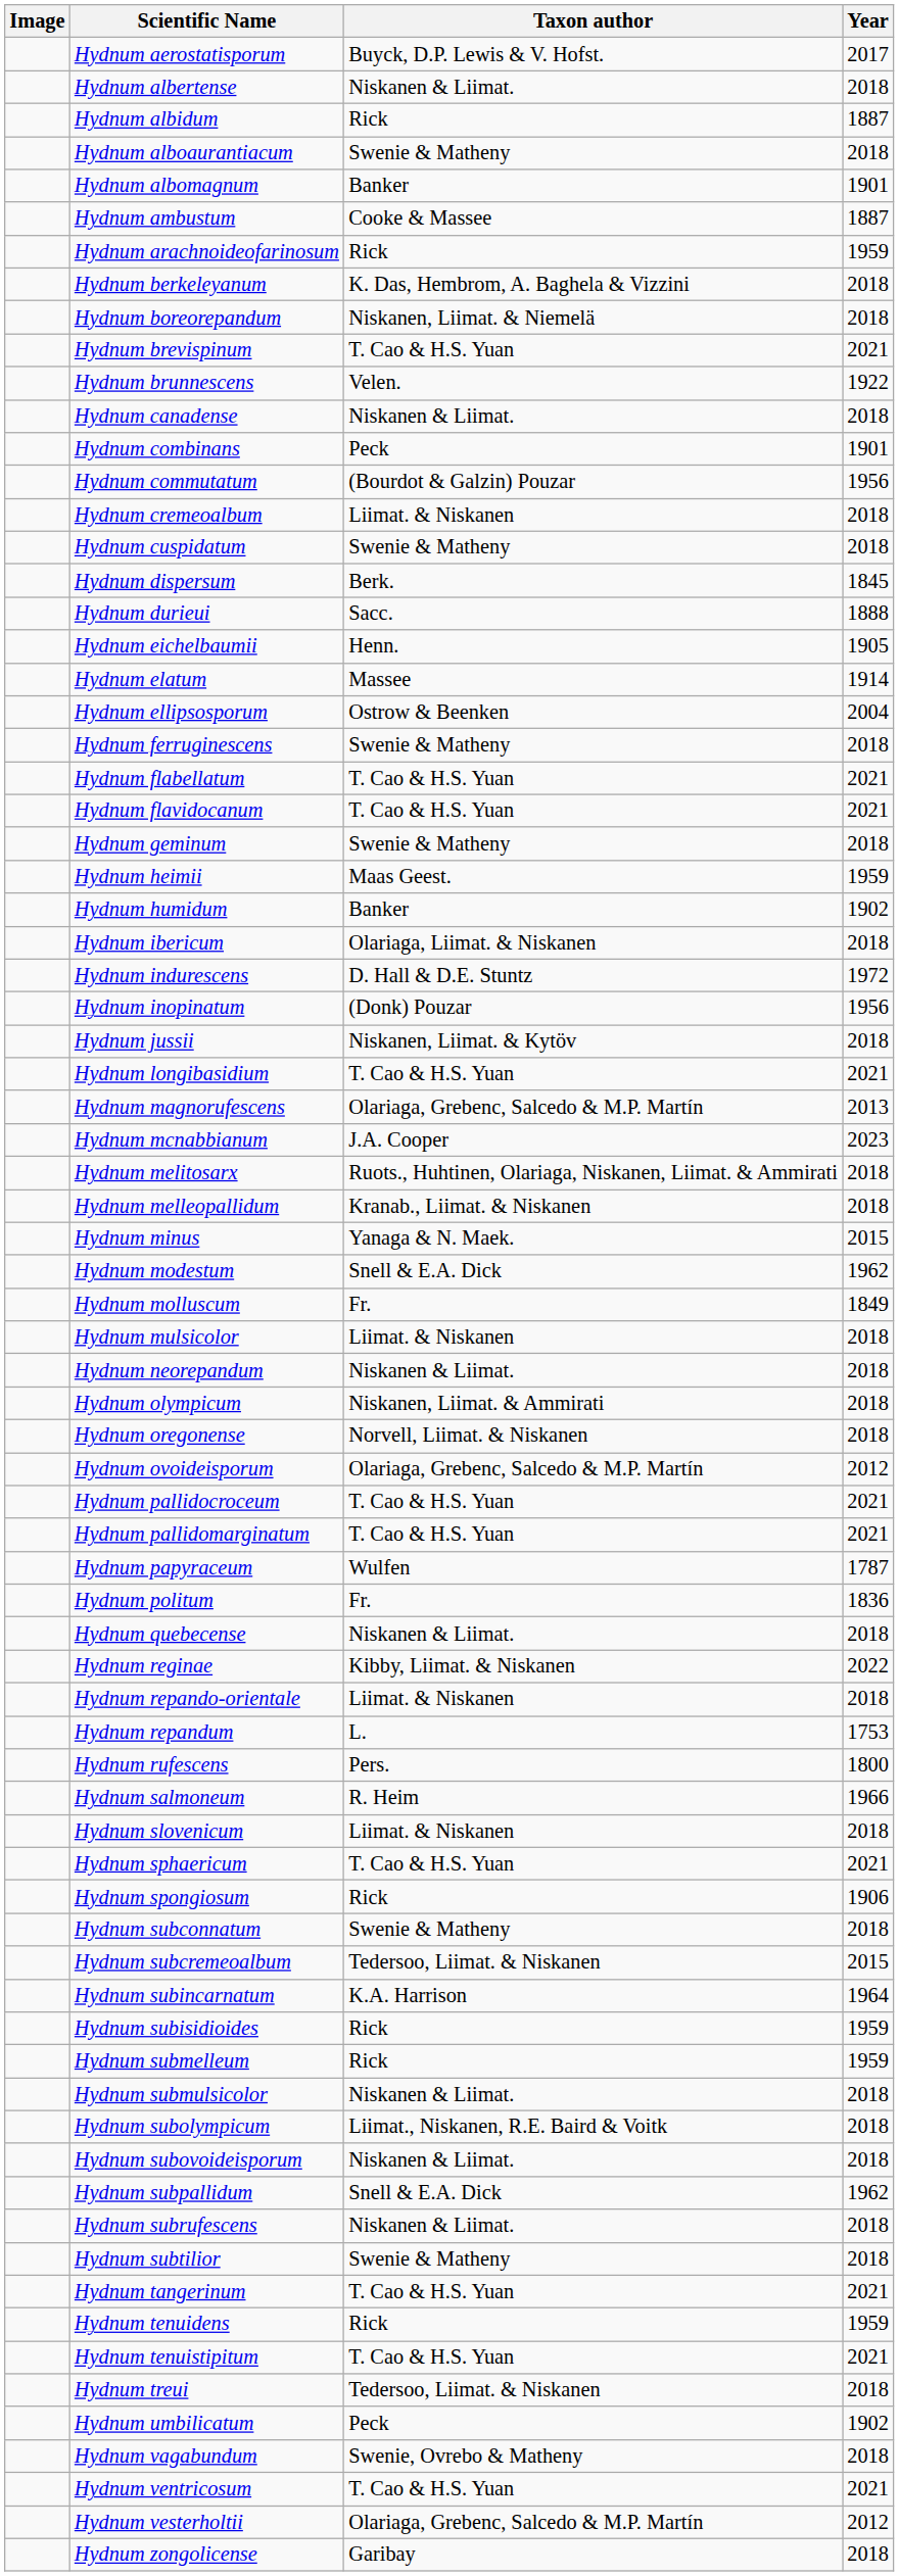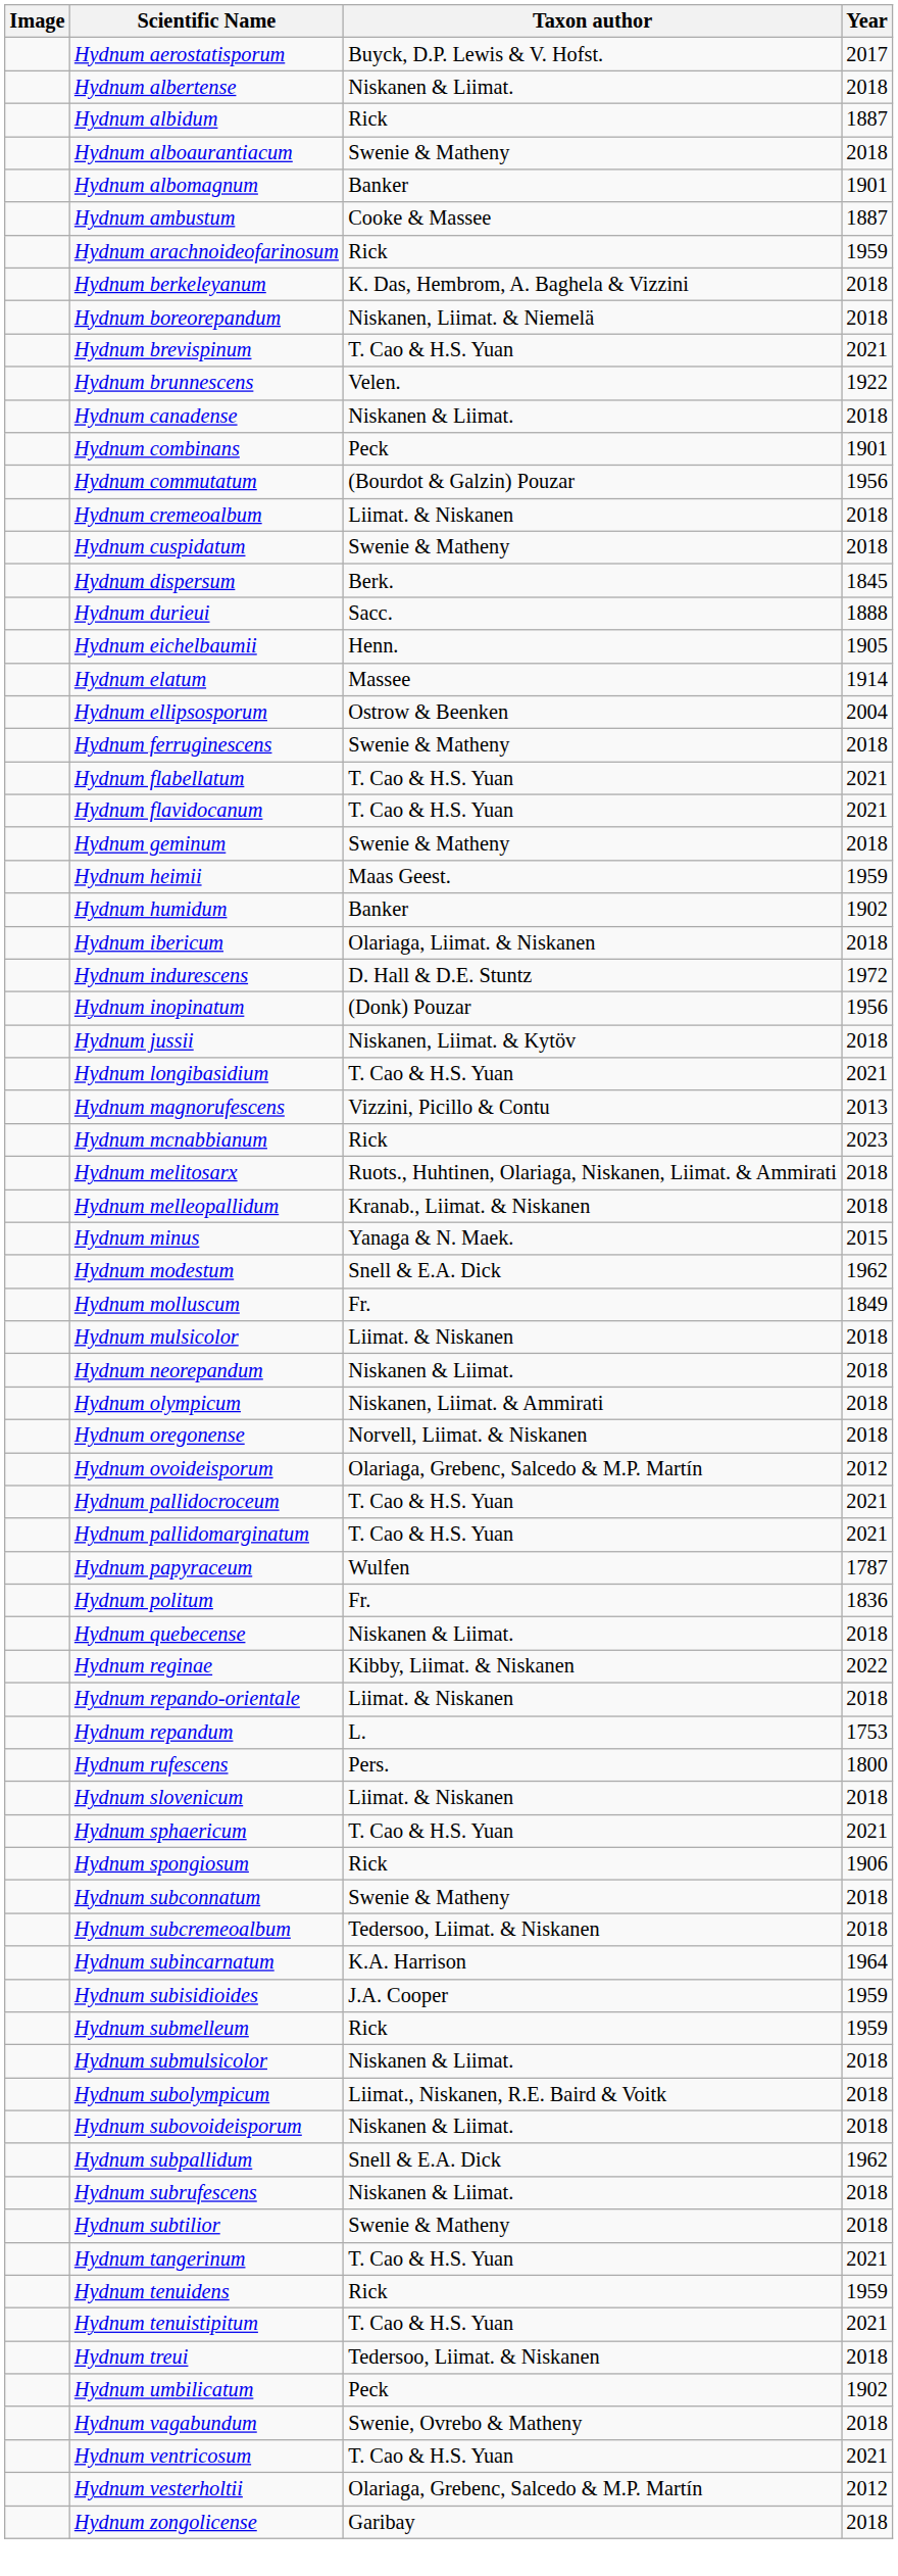 <table class="wikitable sortable">
 <tr>
 <th>Image</th>
 <th>Scientific Name</th>
 <th>Taxon author</th>
 <th>Year</th>
 </tr>
 <tr>
 <td></td>
 <td><em><a href='#'>Hydnum aerostatisporum</a></em></td>
 <td>Buyck, D.P. Lewis & V. Hofst.</td>
 <td>2017</td>
 </tr>
 <tr>
 <td></td>
 <td><em><a href='#'>Hydnum albertense</a></em></td>
 <td>Niskanen & Liimat.</td>
 <td>2018</td>
 </tr>
 <tr>
 <td></td>
 <td><em><a href='#'>Hydnum albidum</a></em></td>
 <td>Rick</td>
 <td>1887</td>
 </tr>
 <tr>
 <td></td>
 <td><em><a href='#'>Hydnum alboaurantiacum</a></em></td>
 <td>Swenie & Matheny</td>
 <td>2018</td>
 </tr>
 <tr>
 <td></td>
 <td><em><a href='#'>Hydnum albomagnum</a></em></td>
 <td>Banker</td>
 <td>1901</td>
 </tr>
 <tr>
 <td></td>
 <td><em><a href='#'>Hydnum ambustum</a></em></td>
 <td>Cooke & Massee</td>
 <td>1887</td>
 </tr>
 <tr>
 <td></td>
 <td><em><a href='#'>Hydnum arachnoideofarinosum</a></em></td>
 <td>Rick</td>
 <td>1959</td>
 </tr>
 <tr>
 <td></td>
 <td><em><a href='#'>Hydnum berkeleyanum</a></em></td>
 <td>K. Das, Hembrom, A. Baghela & Vizzini</td>
 <td>2018</td>
 </tr>
 <tr>
 <td></td>
 <td><em><a href='#'>Hydnum boreorepandum</a></em></td>
 <td>Niskanen, Liimat. & Niemelä</td>
 <td>2018</td>
 </tr>
 <tr>
 <td></td>
 <td><em><a href='#'>Hydnum brevispinum</a></em></td>
 <td>T. Cao & H.S. Yuan</td>
 <td>2021</td>
 </tr>
 <tr>
 <td></td>
 <td><em><a href='#'>Hydnum brunnescens</a></em></td>
 <td>Velen.</td>
 <td>1922</td>
 </tr>
 <tr>
 <td></td>
 <td><em><a href='#'>Hydnum canadense</a></em></td>
 <td>Niskanen & Liimat.</td>
 <td>2018</td>
 </tr>
 <tr>
 <td></td>
 <td><em><a href='#'>Hydnum combinans</a></em></td>
 <td>Peck</td>
 <td>1901</td>
 </tr>
 <tr>
 <td></td>
 <td><em><a href='#'>Hydnum commutatum</a></em></td>
 <td>(Bourdot & Galzin) Pouzar</td>
 <td>1956</td>
 </tr>
 <tr>
 <td></td>
 <td><em><a href='#'>Hydnum cremeoalbum</a></em></td>
 <td>Liimat. & Niskanen</td>
 <td>2018</td>
 </tr>
 <tr>
 <td></td>
 <td><em><a href='#'>Hydnum cuspidatum</a></em></td>
 <td>Swenie & Matheny</td>
 <td>2018</td>
 </tr>
 <tr>
 <td></td>
 <td><em><a href='#'>Hydnum dispersum</a></em></td>
 <td>Berk.</td>
 <td>1845</td>
 </tr>
 <tr>
 <td></td>
 <td><em><a href='#'>Hydnum durieui</a></em></td>
 <td>Sacc.</td>
 <td>1888</td>
 </tr>
 <tr>
 <td></td>
 <td><em><a href='#'>Hydnum eichelbaumii</a></em></td>
 <td>Henn.</td>
 <td>1905</td>
 </tr>
 <tr>
 <td></td>
 <td><em><a href='#'>Hydnum elatum</a></em></td>
 <td>Massee</td>
 <td>1914</td>
 </tr>
 <tr>
 <td></td>
 <td><em><a href='#'>Hydnum ellipsosporum</a></em></td>
 <td>Ostrow & Beenken</td>
 <td>2004</td>
 </tr>
 <tr>
 <td></td>
 <td><em><a href='#'>Hydnum ferruginescens</a></em></td>
 <td>Swenie & Matheny</td>
 <td>2018</td>
 </tr>
 <tr>
 <td></td>
 <td><em><a href='#'>Hydnum flabellatum</a></em></td>
 <td>T. Cao & H.S. Yuan</td>
 <td>2021</td>
 </tr>
 <tr>
 <td></td>
 <td><em><a href='#'>Hydnum flavidocanum</a></em></td>
 <td>T. Cao & H.S. Yuan</td>
 <td>2021</td>
 </tr>
 <tr>
 <td></td>
 <td><em><a href='#'>Hydnum geminum</a></em></td>
 <td>Swenie & Matheny</td>
 <td>2018</td>
 </tr>
 <tr>
 <td></td>
 <td><em><a href='#'>Hydnum heimii</a></em></td>
 <td>Maas Geest.</td>
 <td>1959</td>
 </tr>
 <tr>
 <td></td>
 <td><em><a href='#'>Hydnum humidum</a></em></td>
 <td>Banker</td>
 <td>1902</td>
 </tr>
 <tr>
 <td></td>
 <td><em><a href='#'>Hydnum ibericum</a></em></td>
 <td>Olariaga, Liimat. & Niskanen</td>
 <td>2018</td>
 </tr>
 <tr>
 <td></td>
 <td><em><a href='#'>Hydnum indurescens</a></em></td>
 <td>D. Hall & D.E. Stuntz</td>
 <td>1972</td>
 </tr>
 <tr>
 <td></td>
 <td><em><a href='#'>Hydnum inopinatum</a></em></td>
 <td>(Donk) Pouzar</td>
 <td>1956</td>
 </tr>
 <tr>
 <td></td>
 <td><em><a href='#'>Hydnum jussii</a></em></td>
 <td>Niskanen, Liimat. & Kytöv</td>
 <td>2018</td>
 </tr>
 <tr>
 <td></td>
 <td><em><a href='#'>Hydnum longibasidium</a></em></td>
 <td>T. Cao & H.S. Yuan</td>
 <td>2021</td>
 </tr>
 <tr>
 <td></td>
 <td><em><a href='#'>Hydnum magnorufescens</a></em></td>
-<td>Olariaga, Grebenc, Salcedo & M.P. Martín</td>
+<td>Vizzini, Picillo & Contu</td>
 <td>2013</td>
 </tr>
 <tr>
 <td></td>
 <td><em><a href='#'>Hydnum mcnabbianum</a></em></td>
-<td>J.A. Cooper</td>
+<td>Rick</td>
 <td>2023</td>
 </tr>
 <tr>
 <td></td>
 <td><em><a href='#'>Hydnum melitosarx</a></em></td>
 <td>Ruots., Huhtinen, Olariaga, Niskanen, Liimat. & Ammirati</td>
 <td>2018</td>
 </tr>
 <tr>
 <td></td>
 <td><em><a href='#'>Hydnum melleopallidum</a></em></td>
 <td>Kranab., Liimat. & Niskanen</td>
 <td>2018</td>
 </tr>
 <tr>
 <td></td>
 <td><em><a href='#'>Hydnum minus</a></em></td>
 <td>Yanaga & N. Maek.</td>
 <td>2015</td>
 </tr>
 <tr>
 <td></td>
 <td><em><a href='#'>Hydnum modestum</a></em></td>
 <td>Snell & E.A. Dick</td>
 <td>1962</td>
 </tr>
 <tr>
 <td></td>
 <td><em><a href='#'>Hydnum molluscum</a></em></td>
 <td>Fr.</td>
 <td>1849</td>
 </tr>
 <tr>
 <td></td>
 <td><em><a href='#'>Hydnum mulsicolor</a></em></td>
 <td>Liimat. & Niskanen</td>
 <td>2018</td>
 </tr>
 <tr>
 <td></td>
 <td><em><a href='#'>Hydnum neorepandum</a></em></td>
 <td>Niskanen & Liimat.</td>
 <td>2018</td>
 </tr>
 <tr>
 <td></td>
 <td><em><a href='#'>Hydnum olympicum</a></em></td>
 <td>Niskanen, Liimat. & Ammirati</td>
 <td>2018</td>
 </tr>
 <tr>
 <td></td>
 <td><em><a href='#'>Hydnum oregonense</a></em></td>
 <td>Norvell, Liimat. & Niskanen</td>
 <td>2018</td>
 </tr>
 <tr>
 <td></td>
 <td><em><a href='#'>Hydnum ovoideisporum</a></em></td>
 <td>Olariaga, Grebenc, Salcedo & M.P. Martín</td>
 <td>2012</td>
 </tr>
 <tr>
 <td></td>
 <td><em><a href='#'>Hydnum pallidocroceum</a></em></td>
 <td>T. Cao & H.S. Yuan</td>
 <td>2021</td>
 </tr>
 <tr>
 <td></td>
 <td><em><a href='#'>Hydnum pallidomarginatum</a></em></td>
 <td>T. Cao & H.S. Yuan</td>
 <td>2021</td>
 </tr>
 <tr>
 <td></td>
 <td><em><a href='#'>Hydnum papyraceum</a></em></td>
 <td>Wulfen</td>
 <td>1787</td>
 </tr>
 <tr>
 <td></td>
 <td><em><a href='#'>Hydnum politum</a></em></td>
 <td>Fr.</td>
 <td>1836</td>
 </tr>
 <tr>
 <td></td>
 <td><em><a href='#'>Hydnum quebecense</a></em></td>
 <td>Niskanen & Liimat.</td>
 <td>2018</td>
 </tr>
 <tr>
 <td></td>
 <td><em><a href='#'>Hydnum reginae</a></em></td>
 <td>Kibby, Liimat. & Niskanen</td>
 <td>2022</td>
 </tr>
 <tr>
 <td></td>
 <td><em><a href='#'>Hydnum repando-orientale</a></em></td>
 <td>Liimat. & Niskanen</td>
 <td>2018</td>
 </tr>
 <tr>
 <td></td>
 <td><em><a href='#'>Hydnum repandum</a></em></td>
 <td>L.</td>
 <td>1753</td>
 </tr>
 <tr>
 <td></td>
 <td><em><a href='#'>Hydnum rufescens</a></em></td>
 <td>Pers.</td>
 <td>1800</td>
 </tr>
 <tr>
 <td></td>
-<td><em><a href='#'>Hydnum salmoneum</a></em></td>
-<td>R. Heim</td>
-<td>1966</td>
-</tr>
-<tr>
-<td></td>
 <td><em><a href='#'>Hydnum slovenicum</a></em></td>
 <td>Liimat. & Niskanen</td>
 <td>2018</td>
 </tr>
 <tr>
 <td></td>
 <td><em><a href='#'>Hydnum sphaericum</a></em></td>
 <td>T. Cao & H.S. Yuan</td>
 <td>2021</td>
 </tr>
 <tr>
 <td></td>
 <td><em><a href='#'>Hydnum spongiosum</a></em></td>
 <td>Rick</td>
 <td>1906</td>
 </tr>
 <tr>
 <td></td>
 <td><em><a href='#'>Hydnum subconnatum</a></em></td>
 <td>Swenie & Matheny</td>
 <td>2018</td>
 </tr>
 <tr>
 <td></td>
 <td><em><a href='#'>Hydnum subcremeoalbum</a></em></td>
 <td>Tedersoo, Liimat. & Niskanen</td>
-<td>2015</td>
+<td>2018</td>
 </tr>
 <tr>
 <td></td>
 <td><em><a href='#'>Hydnum subincarnatum</a></em></td>
 <td>K.A. Harrison</td>
 <td>1964</td>
 </tr>
 <tr>
 <td></td>
 <td><em><a href='#'>Hydnum subisidioides</a></em></td>
-<td>Rick</td>
+<td>J.A. Cooper</td>
 <td>1959</td>
 </tr>
 <tr>
 <td></td>
 <td><em><a href='#'>Hydnum submelleum</a></em></td>
 <td>Rick</td>
 <td>1959</td>
 </tr>
 <tr>
 <td></td>
 <td><em><a href='#'>Hydnum submulsicolor</a></em></td>
 <td>Niskanen & Liimat.</td>
 <td>2018</td>
 </tr>
 <tr>
 <td></td>
 <td><em><a href='#'>Hydnum subolympicum</a></em></td>
 <td>Liimat., Niskanen, R.E. Baird & Voitk</td>
 <td>2018</td>
 </tr>
 <tr>
 <td></td>
 <td><em><a href='#'>Hydnum subovoideisporum</a></em></td>
 <td>Niskanen & Liimat.</td>
 <td>2018</td>
 </tr>
 <tr>
 <td></td>
 <td><em><a href='#'>Hydnum subpallidum</a></em></td>
 <td>Snell & E.A. Dick</td>
 <td>1962</td>
 </tr>
 <tr>
 <td></td>
 <td><em><a href='#'>Hydnum subrufescens</a></em></td>
 <td>Niskanen & Liimat.</td>
 <td>2018</td>
 </tr>
 <tr>
 <td></td>
 <td><em><a href='#'>Hydnum subtilior</a></em></td>
 <td>Swenie & Matheny</td>
 <td>2018</td>
 </tr>
 <tr>
 <td></td>
 <td><em><a href='#'>Hydnum tangerinum</a></em></td>
 <td>T. Cao & H.S. Yuan</td>
 <td>2021</td>
 </tr>
 <tr>
 <td></td>
 <td><em><a href='#'>Hydnum tenuidens</a></em></td>
 <td>Rick</td>
 <td>1959</td>
 </tr>
 <tr>
 <td></td>
 <td><em><a href='#'>Hydnum tenuistipitum</a></em></td>
 <td>T. Cao & H.S. Yuan</td>
 <td>2021</td>
 </tr>
 <tr>
 <td></td>
 <td><em><a href='#'>Hydnum treui</a></em></td>
 <td>Tedersoo, Liimat. & Niskanen</td>
 <td>2018</td>
 </tr>
 <tr>
 <td></td>
 <td><em><a href='#'>Hydnum umbilicatum</a></em></td>
 <td>Peck</td>
 <td>1902</td>
 </tr>
 <tr>
 <td></td>
 <td><em><a href='#'>Hydnum vagabundum</a></em></td>
 <td>Swenie, Ovrebo & Matheny</td>
 <td>2018</td>
 </tr>
 <tr>
 <td></td>
 <td><em><a href='#'>Hydnum ventricosum</a></em></td>
 <td>T. Cao & H.S. Yuan</td>
 <td>2021</td>
 </tr>
 <tr>
 <td></td>
 <td><em><a href='#'>Hydnum vesterholtii</a></em></td>
 <td>Olariaga, Grebenc, Salcedo & M.P. Martín</td>
 <td>2012</td>
 </tr>
 <tr>
 <td></td>
 <td><em><a href='#'>Hydnum zongolicense</a></em></td>
 <td>Garibay</td>
 <td>2018</td>
 </tr>
 </table>
